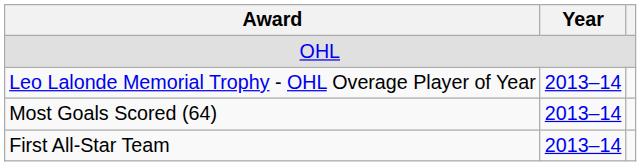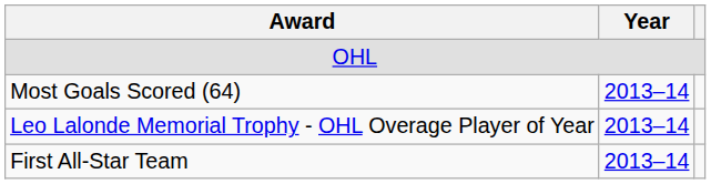 <table class="wikitable">
 <tr>
 <th>Award</th>
 <th>Year</th>
 <th></th>
 </tr>
 <tr ALIGN="center" bgcolor="#e0e0e0">
 <td colspan="3"><a href='#'>OHL</a></td>
 </tr>
 <tr>
-<td><a href='#'>Leo Lalonde Memorial Trophy</a> - <a href='#'>OHL</a> Overage Player of Year</td>
+<td>Most Goals Scored (64)</td>
 <td><a href='#'>2013–14</a></td>
 <td></td>
 </tr>
 <tr>
-<td>Most Goals Scored (64)</td>
+<td><a href='#'>Leo Lalonde Memorial Trophy</a> - <a href='#'>OHL</a> Overage Player of Year</td>
 <td><a href='#'>2013–14</a></td>
 <td></td>
 </tr>
 <tr>
 <td>First All-Star Team</td>
 <td><a href='#'>2013–14</a></td>
 <td></td>
 </tr>
 </table>
